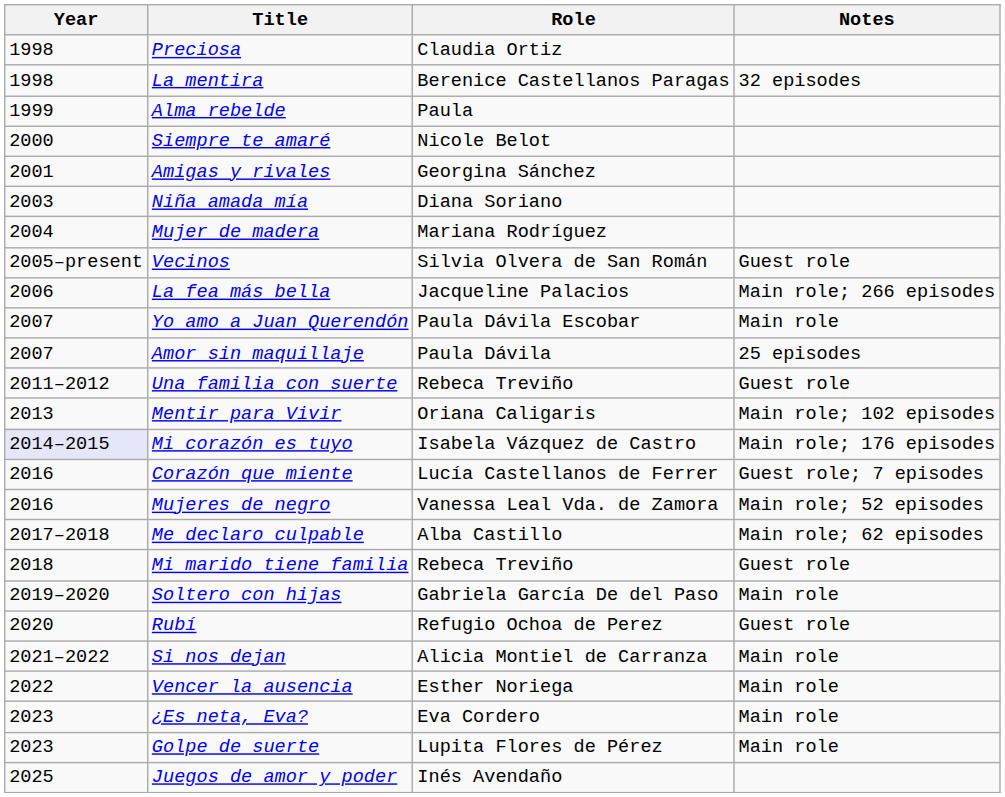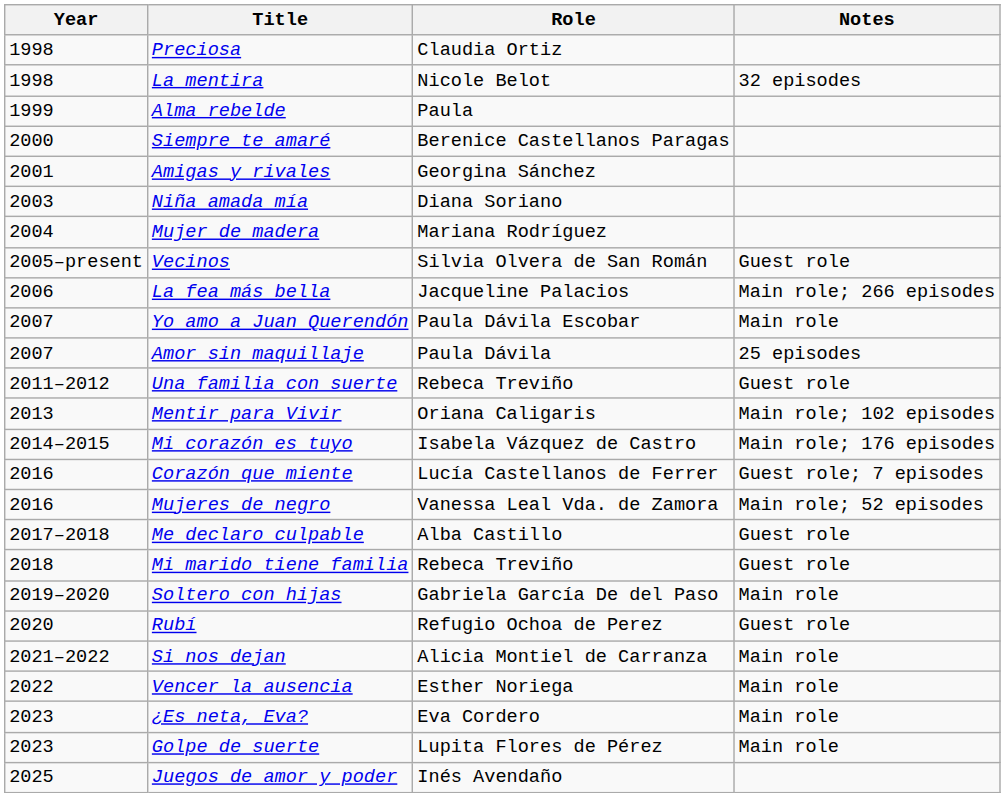 <table class="wikitable sortable">
 <tr>
 <th>Year</th>
 <th>Title</th>
 <th>Role</th>
 <th class="unsortable">Notes</th>
 </tr>
 <tr>
 <td>1998</td>
 <td><em><a href='#'>Preciosa</a></em></td>
 <td>Claudia Ortiz</td>
 <td></td>
 </tr>
 <tr>
 <td>1998</td>
 <td><em><a href='#'>La mentira</a></em></td>
-<td>Berenice Castellanos Paragas</td>
+<td>Nicole Belot</td>
 <td>32 episodes</td>
 </tr>
 <tr>
 <td>1999</td>
 <td><em><a href='#'>Alma rebelde</a></em></td>
 <td>Paula</td>
 <td></td>
 </tr>
 <tr>
 <td>2000</td>
 <td><em><a href='#'>Siempre te amaré</a></em></td>
-<td>Nicole Belot</td>
+<td>Berenice Castellanos Paragas</td>
 <td></td>
 </tr>
 <tr>
 <td>2001</td>
 <td><em><a href='#'>Amigas y rivales</a></em></td>
 <td>Georgina Sánchez</td>
 <td></td>
 </tr>
 <tr>
 <td>2003</td>
 <td><em><a href='#'>Niña amada mía</a></em></td>
 <td>Diana Soriano</td>
 <td></td>
 </tr>
 <tr>
 <td>2004</td>
 <td><em><a href='#'>Mujer de madera</a></em></td>
 <td>Mariana Rodríguez</td>
 <td></td>
 </tr>
 <tr>
 <td>2005–present</td>
 <td><em><a href='#'>Vecinos</a></em></td>
 <td>Silvia Olvera de San Román</td>
 <td>Guest role</td>
 </tr>
 <tr>
 <td>2006</td>
 <td><em><a href='#'>La fea más bella</a></em></td>
 <td>Jacqueline Palacios</td>
 <td>Main role; 266 episodes</td>
 </tr>
 <tr>
 <td>2007</td>
 <td><em><a href='#'>Yo amo a Juan Querendón</a></em></td>
 <td>Paula Dávila Escobar</td>
 <td>Main role</td>
 </tr>
 <tr>
 <td>2007</td>
 <td><em><a href='#'>Amor sin maquillaje</a></em></td>
 <td>Paula Dávila</td>
 <td>25 episodes</td>
 </tr>
 <tr>
 <td>2011–2012</td>
 <td><em><a href='#'>Una familia con suerte</a></em></td>
 <td>Rebeca Treviño</td>
 <td>Guest role</td>
 </tr>
 <tr>
 <td>2013</td>
 <td><em><a href='#'>Mentir para Vivir</a></em></td>
 <td>Oriana Caligaris</td>
 <td>Main role; 102 episodes</td>
 </tr>
 <tr>
-<td style="background: lavender;">2014–2015</td>
+<td>2014–2015</td>
 <td><em><a href='#'>Mi corazón es tuyo</a></em></td>
 <td>Isabela Vázquez de Castro</td>
 <td>Main role; 176 episodes</td>
 </tr>
 <tr>
 <td>2016</td>
 <td><em><a href='#'>Corazón que miente</a></em></td>
 <td>Lucía Castellanos de Ferrer</td>
 <td>Guest role; 7 episodes</td>
 </tr>
 <tr>
 <td>2016</td>
 <td><em><a href='#'>Mujeres de negro</a></em></td>
 <td>Vanessa Leal Vda. de Zamora</td>
 <td>Main role; 52 episodes</td>
 </tr>
 <tr>
 <td>2017–2018</td>
 <td><em><a href='#'>Me declaro culpable</a></em></td>
 <td>Alba Castillo</td>
-<td>Main role; 62 episodes</td>
+<td>Guest role</td>
 </tr>
 <tr>
 <td>2018</td>
 <td><em><a href='#'>Mi marido tiene familia</a></em></td>
 <td>Rebeca Treviño</td>
 <td>Guest role</td>
 </tr>
 <tr>
 <td>2019–2020</td>
 <td><em><a href='#'>Soltero con hijas</a></em></td>
 <td>Gabriela García De del Paso</td>
 <td>Main role</td>
 </tr>
 <tr>
 <td>2020</td>
 <td><em><a href='#'>Rubí</a></em></td>
 <td>Refugio Ochoa de Perez</td>
 <td>Guest role</td>
 </tr>
 <tr>
 <td>2021–2022</td>
 <td><em><a href='#'>Si nos dejan</a></em></td>
 <td>Alicia Montiel de Carranza</td>
 <td>Main role</td>
 </tr>
 <tr>
 <td>2022</td>
 <td><em><a href='#'>Vencer la ausencia</a></em></td>
 <td>Esther Noriega</td>
 <td>Main role</td>
 </tr>
 <tr>
 <td>2023</td>
 <td><em><a href='#'>¿Es neta, Eva?</a></em></td>
 <td>Eva Cordero</td>
 <td>Main role</td>
 </tr>
 <tr>
 <td>2023</td>
 <td><em><a href='#'>Golpe de suerte</a></em></td>
 <td>Lupita Flores de Pérez</td>
 <td>Main role</td>
 </tr>
 <tr>
 <td>2025</td>
 <td><em><a href='#'>Juegos de amor y poder</a></em></td>
 <td>Inés Avendaño</td>
 <td></td>
 </tr>
 </table>
